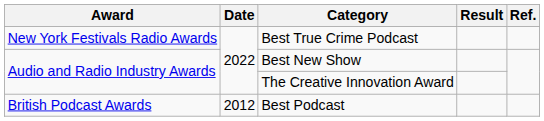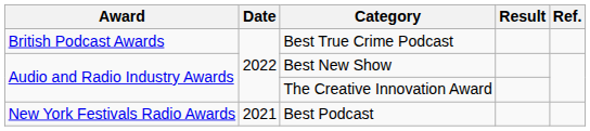 <table class="wikitable sortable">
 <tr>
 <th>Award</th>
 <th>Date</th>
 <th>Category</th>
 <th>Result</th>
 <th>Ref.</th>
 </tr>
 <tr>
-<td><a href='#'>New York Festivals Radio Awards</a></td>
+<td><a href='#'>British Podcast Awards</a></td>
 <td rowspan="3">2022</td>
 <td>Best True Crime Podcast</td>
 <td></td>
 <td></td>
 </tr>
 <tr>
 <td rowspan="2"><a href='#'>Audio and Radio Industry Awards</a></td>
 <td>Best New Show</td>
 <td></td>
 <td rowspan="2"></td>
 </tr>
 <tr>
 <td>The Creative Innovation Award</td>
 <td></td>
 </tr>
 <tr>
-<td><a href='#'>British Podcast Awards</a></td>
-<td>2012</td>
+<td><a href='#'>New York Festivals Radio Awards</a></td>
+<td>2021</td>
 <td>Best Podcast</td>
 <td></td>
 <td></td>
 </tr>
 </table>
